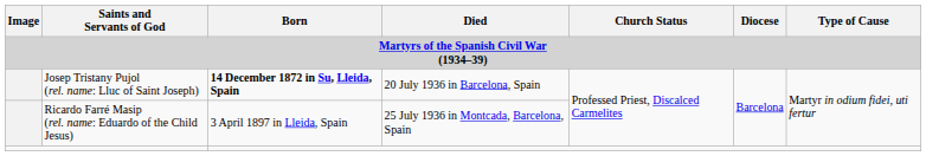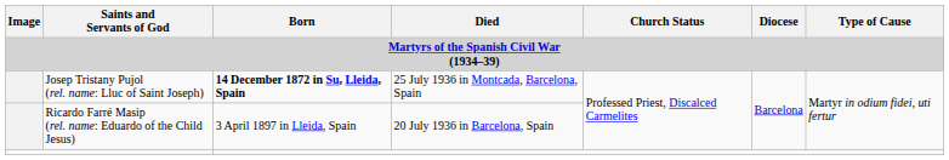 <table class="wikitable sortable">
 <tr>
 <th>Image</th>
 <th>Saints and<br>Servants of God</th>
 <th>Born</th>
 <th>Died</th>
 <th>Church Status</th>
 <th>Diocese</th>
 <th>Type of Cause</th>
 </tr>
 <tr>
 <td colspan="7" style="text-align:center; background:lightgray;white-space:nowrap"><strong><a href='#'>Martyrs of the Spanish Civil War</a> <br>(1934–39)</strong></td>
 </tr>
 <tr>
 <th scope="row"></th>
 <td>Josep Tristany Pujol <br>(<em>rel. name</em>: Lluc of Saint Joseph)</td>
 <td><strong>14 December 1872 in <a href='#'>Su</a>, <a href='#'>Lleida</a>, Spain</strong></td>
-<td>20 July 1936 in <a href='#'>Barcelona</a>, Spain</td>
+<td>25 July 1936 in <a href='#'>Montcada</a>, <a href='#'>Barcelona</a>, Spain</td>
 <td rowspan="2">Professed Priest, <a href='#'>Discalced Carmelites</a></td>
 <td rowspan="2"><a href='#'>Barcelona</a></td>
 <td rowspan="2">Martyr <em>in odium fidei, uti fertur</em></td>
 </tr>
 <tr>
 <th scope="row"></th>
 <td>Ricardo Farré Masip <br>(<em>rel. name</em>: Eduardo of the Child Jesus)</td>
 <td>3 April 1897 in <a href='#'>Lleida</a>, Spain</td>
-<td>25 July 1936 in <a href='#'>Montcada</a>, <a href='#'>Barcelona</a>, Spain</td>
+<td>20 July 1936 in <a href='#'>Barcelona</a>, Spain</td>
 </tr>
 <tr>
 <td colspan="2"></td>
 <td colspan="5"></td>
 </tr>
 </table>
